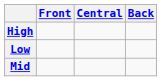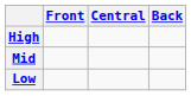 <table class="wikitable" style="text-align:center">
 <tr>
 <th></th>
 <th><a href='#'>Front</a></th>
 <th><a href='#'>Central</a></th>
 <th><a href='#'>Back</a></th>
 </tr>
 <tr>
 <th><a href='#'>High</a></th>
 <td> </td>
 <td></td>
 <td> </td>
 </tr>
 <tr>
+<th><a href='#'>Mid</a></th>
+<td> </td>
+<td></td>
+<td> </td>
+</tr>
+<tr>
 <th><a href='#'>Low</a></th>
 <td></td>
 <td> </td>
 <td></td>
 </tr>
-<tr>
-<th><a href='#'>Mid</a></th>
-<td> </td>
-<td></td>
-<td> </td>
-</tr>
 </table>
